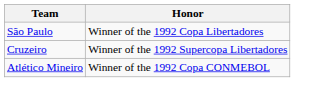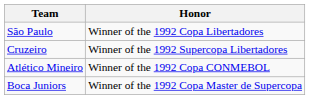 <table class="wikitable">
 <tr>
 <th>Team</th>
 <th>Honor</th>
 </tr>
 <tr>
 <td> <a href='#'>São Paulo</a></td>
 <td>Winner of the <a href='#'>1992 Copa Libertadores</a></td>
 </tr>
 <tr>
 <td> <a href='#'>Cruzeiro</a></td>
 <td>Winner of the <a href='#'>1992 Supercopa Libertadores</a></td>
 </tr>
 <tr>
 <td> <a href='#'>Atlético Mineiro</a></td>
 <td>Winner of the <a href='#'>1992 Copa CONMEBOL</a></td>
 </tr>
+<tr>
+<td> <a href='#'>Boca Juniors</a></td>
+<td>Winner of the <a href='#'>1992 Copa Master de Supercopa</a></td>
+</tr>
 </table>
